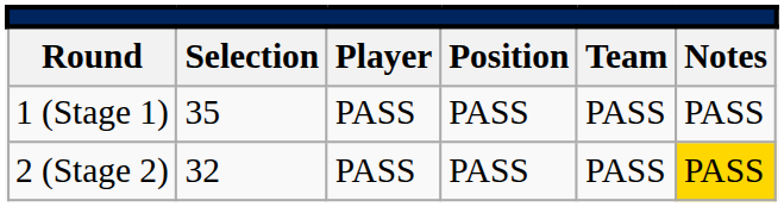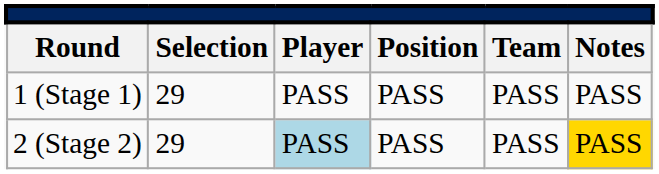 <table class="wikitable sortable" style="text-align:center; font-size:90%; text-align:left;">
 <tr style="border-spacing: 2px; border: 2px solid black;">
 <td colspan="7" bgcolor="#00245D" color="#0065A4" border="#FFD200" align="center"><strong></strong></td>
 </tr>
 <tr>
 <th>Round</th>
 <th>Selection</th>
 <th>Player</th>
 <th>Position</th>
 <th>Team</th>
 <th>Notes</th>
 </tr>
 <tr>
 <td>1 (Stage 1)</td>
-<td>35</td>
+<td>29</td>
 <td>PASS</td>
 <td>PASS</td>
 <td>PASS</td>
 <td>PASS</td>
 </tr>
 <tr>
 <td>2 (Stage 2)</td>
-<td>32</td>
-<td>PASS</td>
+<td>29</td>
+<td style="background: lightblue;">PASS</td>
 <td>PASS</td>
 <td>PASS</td>
 <td style="background: gold;">PASS</td>
 </tr>
 </table>
